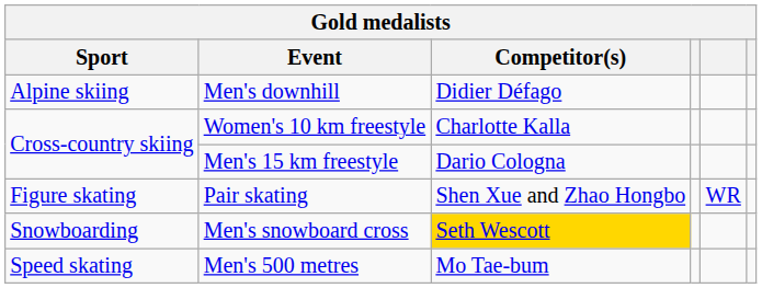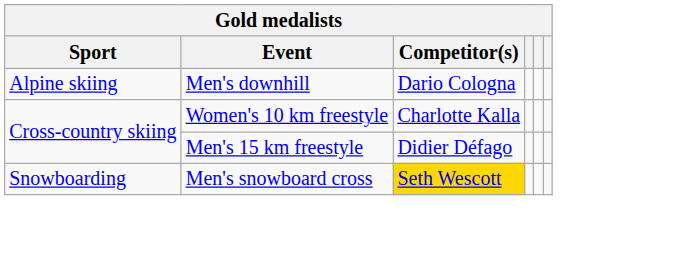 <table class="wikitable">
 <tr>
 <th colspan="6">Gold medalists</th>
 </tr>
 <tr>
 <th>Sport</th>
 <th>Event</th>
 <th>Competitor(s)</th>
 <th></th>
 <th></th>
 <th></th>
 </tr>
 <tr>
 <td><a href='#'>Alpine skiing</a></td>
 <td><a href='#'>Men's downhill</a></td>
-<td><a href='#'>Didier Défago</a></td>
+<td><a href='#'>Dario Cologna</a></td>
 <td></td>
 <td></td>
 <td></td>
 </tr>
 <tr>
 <td rowspan=2><a href='#'>Cross-country skiing</a></td>
 <td><a href='#'>Women's 10 km freestyle</a></td>
 <td><a href='#'>Charlotte Kalla</a></td>
 <td></td>
 <td></td>
 <td></td>
 </tr>
 <tr>
 <td><a href='#'>Men's 15 km freestyle</a></td>
-<td><a href='#'>Dario Cologna</a></td>
+<td><a href='#'>Didier Défago</a></td>
 <td></td>
 <td></td>
-<td></td>
-</tr>
-<tr>
-<td><a href='#'>Figure skating</a></td>
-<td><a href='#'>Pair skating</a></td>
-<td><a href='#'>Shen Xue</a> and <a href='#'>Zhao Hongbo</a></td>
-<td></td>
-<td><a href='#'>WR</a></td>
 <td></td>
 </tr>
 <tr>
 <td><a href='#'>Snowboarding</a></td>
 <td><a href='#'>Men's snowboard cross</a></td>
 <td style="background: gold;"><a href='#'>Seth Wescott</a></td>
 <td></td>
 <td></td>
 <td></td>
 </tr>
-<tr>
-<td><a href='#'>Speed skating</a></td>
-<td><a href='#'>Men's 500 metres</a></td>
-<td><a href='#'>Mo Tae-bum</a></td>
-<td></td>
-<td></td>
-<td></td>
-</tr>
 </table>
